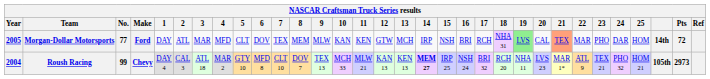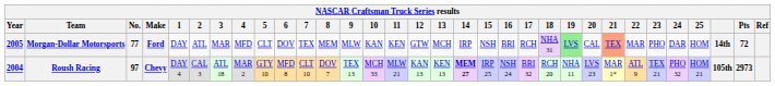 <table class="wikitable" style="text-align:center; font-size:75%">
 <tr>
 <th colspan=45><a href='#'>NASCAR Craftsman Truck Series</a> results</th>
 </tr>
 <tr>
 <th>Year</th>
 <th>Team</th>
 <th>No.</th>
 <th>Make</th>
 <th>1</th>
 <th>2</th>
 <th>3</th>
 <th>4</th>
 <th>5</th>
 <th>6</th>
 <th>7</th>
 <th>8</th>
 <th>9</th>
 <th>10</th>
 <th>11</th>
 <th>12</th>
 <th>13</th>
 <th>14</th>
 <th>15</th>
 <th>16</th>
 <th>17</th>
 <th>18</th>
 <th>19</th>
 <th>20</th>
 <th>21</th>
 <th>22</th>
 <th>23</th>
 <th>24</th>
 <th>25</th>
 <th></th>
 <th>Pts</th>
 <th>Ref</th>
 </tr>
 <tr>
 <th><a href='#'>2005</a></th>
 <th><a href='#'>Morgan-Dollar Motorsports</a></th>
 <th>77</th>
 <th><a href='#'>Ford</a></th>
 <td><a href='#'>DAY</a></td>
 <td><a href='#'>ATL</a></td>
 <td><a href='#'>MAR</a></td>
 <td><a href='#'>MFD</a></td>
 <td><a href='#'>CLT</a></td>
 <td><a href='#'>DOV</a></td>
 <td><a href='#'>TEX</a></td>
 <td><a href='#'>MEM</a></td>
 <td><a href='#'>MLW</a></td>
 <td><a href='#'>KAN</a></td>
 <td><a href='#'>KEN</a></td>
 <td><a href='#'>GTW</a></td>
 <td><a href='#'>MCH</a></td>
 <td><a href='#'>IRP</a></td>
 <td><a href='#'>NSH</a></td>
 <td><a href='#'>BRI</a></td>
 <td><a href='#'>RCH</a></td>
 <td style="background:#EFCFFF;"><a href='#'>NHA</a><br><small>31</small></td>
 <td style="background: lightgreen;"><a href='#'>LVS</a></td>
 <td><a href='#'>CAL</a></td>
 <td style="background: lightsalmon;"><a href='#'>TEX</a></td>
 <td><a href='#'>MAR</a></td>
 <td><a href='#'>PHO</a></td>
 <td><a href='#'>DAR</a></td>
 <td><a href='#'>HOM</a></td>
 <th>14th</th>
 <th>72</th>
 <th></th>
 </tr>
 <tr>
 <th><a href='#'>2004</a></th>
 <th><a href='#'>Roush Racing</a></th>
-<th>99</th>
+<th>97</th>
 <th><a href='#'>Chevy</a></th>
 <td style="background:#DFDFDF;"><a href='#'>DAY</a><br><small>4</small></td>
 <td style="background:#DFDFDF;"><a href='#'>CAL</a><br><small>3</small></td>
 <td style="background:#DFFFDF;"><a href='#'>ATL</a><br><small>18</small></td>
 <td style="background:#DFDFDF;"><a href='#'>MAR</a><br><small>2</small></td>
 <td style="background:#FFDF9F;"><a href='#'>GTY</a><br><small>10</small></td>
 <td style="background:#FFDF9F;"><a href='#'>MFD</a><br><small>8</small></td>
 <td style="background:#FFDF9F;"><a href='#'>CLT</a><br><small>10</small></td>
 <td style="background:#FFDF9F;"><a href='#'>DOV</a><br><small>7</small></td>
 <td style="background:#DFFFDF;"><a href='#'>TEX</a><br><small>13</small></td>
 <td style="background:#EFCFFF;"><a href='#'>MCH</a><br><small>33</small></td>
 <td style="background:#CFCFFF;"><a href='#'>MLW</a><br><small>21</small></td>
 <td style="background:#DFFFDF;"><a href='#'>KAN</a><br><small>13</small></td>
 <td style="background:#DFFFDF;"><a href='#'>KEN</a><br><small>13</small></td>
 <td style="background:#EFCFFF;"><strong><a href='#'>MEM</a><br><small>27</small></strong></td>
 <td style="background:#CFCFFF;"><a href='#'>IRP</a><br><small>25</small></td>
 <td style="background:#CFCFFF;"><a href='#'>NSH</a><br><small>24</small></td>
 <td style="background:#EFCFFF;"><a href='#'>BRI</a><br><small>32</small></td>
 <td style="background:#DFFFDF;"><a href='#'>RCH</a><br><small>20</small></td>
 <td style="background:#DFFFDF;"><a href='#'>NHA</a><br><small>11</small></td>
 <td style="background:#CFCFFF;"><a href='#'>LVS</a><br><small>23</small></td>
 <td style="background:#FFFFBF;"><a href='#'>MAR</a><br><small>1*</small></td>
 <td style="background:#FFDF9F;"><a href='#'>ATL</a><br><small>9</small></td>
 <td style="background:#CFCFFF;"><a href='#'>TEX</a><br><small>21</small></td>
 <td style="background:#EFCFFF;"><a href='#'>PHO</a><br><small>32</small></td>
 <td style="background:#CFCFFF;"><a href='#'>HOM</a><br><small>21</small></td>
 <th>105th</th>
 <th>2973</th>
 <th></th>
 </tr>
 </table>
